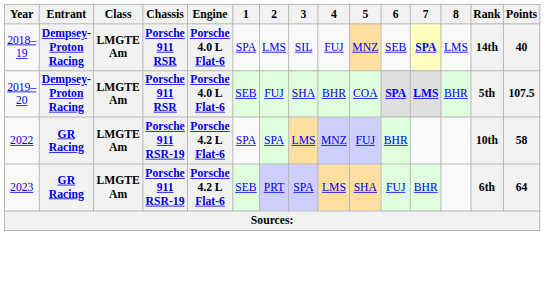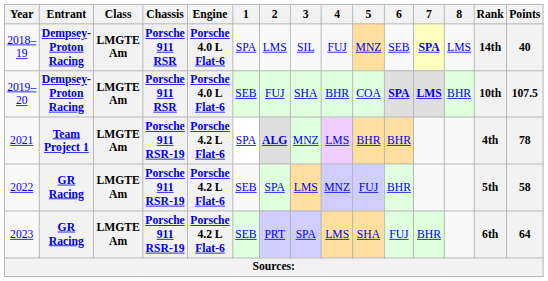 <table class="wikitable" style="text-align:center; font-size:90%">
 <tr>
 <th>Year</th>
 <th>Entrant</th>
 <th>Class</th>
 <th>Chassis</th>
 <th>Engine</th>
 <th>1</th>
 <th>2</th>
 <th>3</th>
 <th>4</th>
 <th>5</th>
 <th>6</th>
 <th>7</th>
 <th>8</th>
 <th>Rank</th>
 <th>Points</th>
 </tr>
 <tr>
 <td><a href='#'>2018–19</a></td>
 <th><a href='#'>Dempsey</a>-<a href='#'>Proton Racing</a></th>
 <th>LMGTE Am</th>
 <th><a href='#'>Porsche 911 RSR</a></th>
 <th><a href='#'>Porsche</a> 4.0 L <a href='#'>Flat-6</a></th>
 <td style="background:#;"><a href='#'>SPA</a></td>
 <td style="background:#;"><a href='#'>LMS</a></td>
 <td style="background:#;"><a href='#'>SIL</a></td>
 <td style="background:#;"><a href='#'>FUJ</a></td>
 <td style="background:#FFDF9F;"><a href='#'>MNZ</a><br></td>
 <td style="background:#;"><a href='#'>SEB</a></td>
 <td style="background:#FFFFBF;"><strong><a href='#'>SPA</a><br></strong></td>
 <td style="background:#;"><a href='#'>LMS</a></td>
 <th>14th</th>
 <th>40</th>
 </tr>
 <tr>
 <td><a href='#'>2019–20</a></td>
 <th><a href='#'>Dempsey</a>-<a href='#'>Proton Racing</a></th>
 <th>LMGTE Am</th>
 <th><a href='#'>Porsche 911 RSR</a></th>
 <th><a href='#'>Porsche</a> 4.0 L <a href='#'>Flat-6</a></th>
 <td style="background:#DFFFDF;"><a href='#'>SEB</a><br></td>
 <td style="background:#DFFFDF;"><a href='#'>FUJ</a><br></td>
 <td style="background:#DFFFDF;"><a href='#'>SHA</a><br></td>
 <td style="background:#DFFFDF;"><a href='#'>BHR</a><br></td>
 <td style="background:#DFFFDF;"><a href='#'>COA</a><br></td>
 <td style="background:#DFDFDF;"><strong><a href='#'>SPA</a></strong><br></td>
 <td style="background:#DFDFDF;"><strong><a href='#'>LMS</a></strong><br></td>
 <td style="background:#DFFFDF;"><a href='#'>BHR</a><br></td>
-<th>5th</th>
+<th>10th</th>
 <th>107.5</th>
+</tr>
+<tr>
+<td><a href='#'>2021</a></td>
+<th><a href='#'>Team Project 1</a></th>
+<th>LMGTE Am</th>
+<th><a href='#'>Porsche 911 RSR-19</a></th>
+<th><a href='#'>Porsche</a> 4.2 L <a href='#'>Flat-6</a></th>
+<td style="background:#FFFFFF;"><a href='#'>SPA</a><br></td>
+<td style="background:#DFDFDF;"><strong><a href='#'>ALG</a></strong><br></td>
+<td style="background:#DFFFDF;"><a href='#'>MNZ</a><br></td>
+<td style="background:#EFCFFF;"><a href='#'>LMS</a><br></td>
+<td style="background:#FFDF9F;"><a href='#'>BHR</a><br></td>
+<td style="background:#FFDF9F;"><a href='#'>BHR</a><br></td>
+<td></td>
+<td></td>
+<th>4th</th>
+<th>78</th>
 </tr>
 <tr>
 <td><a href='#'>2022</a></td>
 <th><a href='#'>GR Racing</a></th>
 <th>LMGTE Am</th>
 <th><a href='#'>Porsche 911 RSR-19</a></th>
 <th><a href='#'>Porsche</a> 4.2 L <a href='#'>Flat-6</a></th>
-<td style="background:#;"><a href='#'>SPA</a></td>
+<td style="background:#;"><a href='#'>SEB</a></td>
 <td style="background:#DFFFDF;"><a href='#'>SPA</a><br></td>
 <td style="background:#FFDF9F;"><a href='#'>LMS</a><br></td>
 <td style="background:#CFCFFF;"><a href='#'>MNZ</a><br></td>
 <td style="background:#CFCFFF;"><a href='#'>FUJ</a><br></td>
 <td style="background:#DFFFDF;"><a href='#'>BHR</a><br></td>
 <td></td>
 <td></td>
-<th>10th</th>
+<th>5th</th>
 <th>58</th>
 </tr>
 <tr>
 <td><a href='#'>2023</a></td>
 <th><a href='#'>GR Racing</a></th>
 <th>LMGTE Am</th>
 <th><a href='#'>Porsche 911 RSR-19</a></th>
 <th><a href='#'>Porsche</a> 4.2 L <a href='#'>Flat-6</a></th>
 <td style="background:#DFFFDF;"><a href='#'>SEB</a><br></td>
 <td style="background:#CFCFFF;"><a href='#'>PRT</a><br></td>
 <td style="background:#CFCFFF;"><a href='#'>SPA</a><br></td>
 <td style="background:#FFDF9F;"><a href='#'>LMS</a><br></td>
 <td style="background:#FFDF9F;"><a href='#'>SHA</a><br></td>
 <td style="background:#DFFFDF;"><a href='#'>FUJ</a><br></td>
 <td style="background:#DFFFDF;"><a href='#'>BHR</a><br></td>
 <td></td>
 <th>6th</th>
 <th>64</th>
 </tr>
 <tr>
 <th colspan="15">Sources:</th>
 </tr>
 </table>
